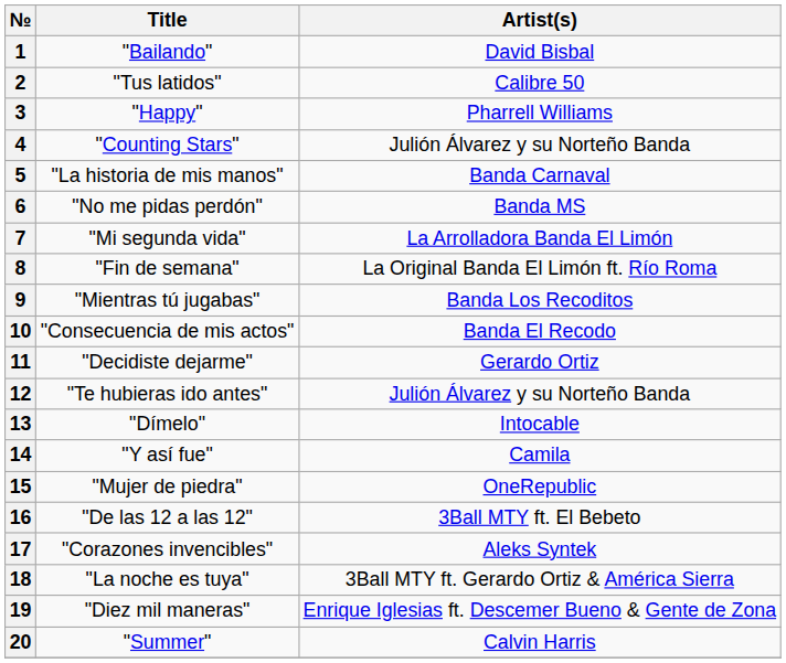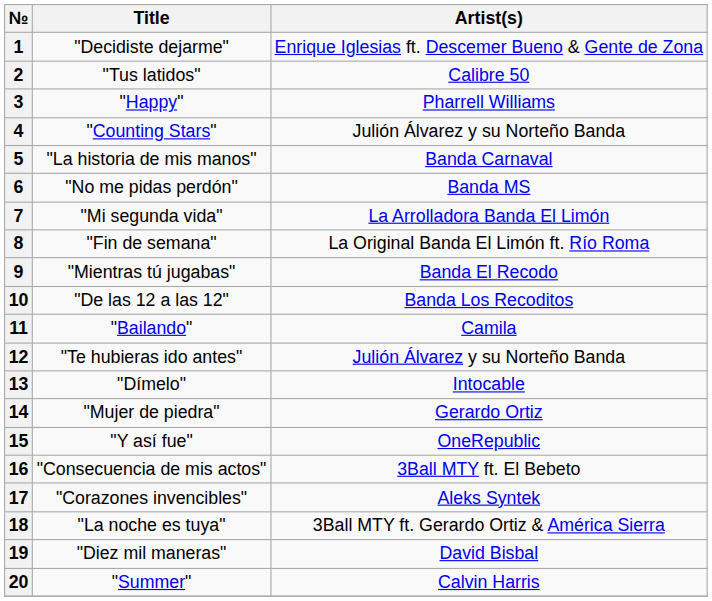 <table class="wikitable sortable" style="text-align: center">
 <tr>
 <th scope="col">№</th>
 <th scope="col">Title</th>
 <th scope="col">Artist(s)</th>
 </tr>
 <tr>
 <th scope="row">1</th>
-<td>"<a href='#'>Bailando</a>"</td>
-<td><a href='#'>David Bisbal</a></td>
+<td>"Decidiste dejarme"</td>
+<td><a href='#'>Enrique Iglesias</a> ft. <a href='#'>Descemer Bueno</a> & <a href='#'>Gente de Zona</a></td>
 </tr>
 <tr>
 <th scope="row">2</th>
 <td>"Tus latidos"</td>
 <td><a href='#'>Calibre 50</a></td>
 </tr>
 <tr>
 <th scope="row">3</th>
 <td>"<a href='#'>Happy</a>"</td>
 <td><a href='#'>Pharrell Williams</a></td>
 </tr>
 <tr>
 <th scope="row">4</th>
 <td>"<a href='#'>Counting Stars</a>"</td>
 <td>Julión Álvarez y su Norteño Banda</td>
 </tr>
 <tr>
 <th scope="row">5</th>
 <td>"La historia de mis manos"</td>
 <td><a href='#'>Banda Carnaval</a></td>
 </tr>
 <tr>
 <th scope="row">6</th>
 <td>"No me pidas perdón"</td>
 <td><a href='#'>Banda MS</a></td>
 </tr>
 <tr>
 <th scope="row">7</th>
 <td>"Mi segunda vida"</td>
 <td><a href='#'>La Arrolladora Banda El Limón</a></td>
 </tr>
 <tr>
 <th scope="row">8</th>
 <td>"Fin de semana"</td>
 <td>La Original Banda El Limón ft. <a href='#'>Río Roma</a></td>
 </tr>
 <tr>
 <th scope="row">9</th>
 <td>"Mientras tú jugabas"</td>
+<td><a href='#'>Banda El Recodo</a></td>
+</tr>
+<tr>
+<th scope="row">10</th>
+<td>"De las 12 a las 12"</td>
 <td><a href='#'>Banda Los Recoditos</a></td>
 </tr>
 <tr>
-<th scope="row">10</th>
-<td>"Consecuencia de mis actos"</td>
-<td><a href='#'>Banda El Recodo</a></td>
-</tr>
-<tr>
 <th scope="row">11</th>
-<td>"Decidiste dejarme"</td>
-<td><a href='#'>Gerardo Ortiz</a></td>
+<td>"<a href='#'>Bailando</a>"</td>
+<td><a href='#'>Camila</a></td>
 </tr>
 <tr>
 <th scope="row">12</th>
 <td>"Te hubieras ido antes"</td>
 <td><a href='#'>Julión Álvarez</a> y su Norteño Banda</td>
 </tr>
 <tr>
 <th scope="row">13</th>
 <td>"Dímelo"</td>
 <td><a href='#'>Intocable</a></td>
 </tr>
 <tr>
 <th scope="row">14</th>
-<td>"Y así fue"</td>
-<td><a href='#'>Camila</a></td>
+<td>"Mujer de piedra"</td>
+<td><a href='#'>Gerardo Ortiz</a></td>
 </tr>
 <tr>
 <th scope="row">15</th>
-<td>"Mujer de piedra"</td>
+<td>"Y así fue"</td>
 <td><a href='#'>OneRepublic</a></td>
 </tr>
 <tr>
 <th scope="row">16</th>
-<td>"De las 12 a las 12"</td>
+<td>"Consecuencia de mis actos"</td>
 <td><a href='#'>3Ball MTY</a> ft. El Bebeto</td>
 </tr>
 <tr>
 <th scope="row">17</th>
 <td>"Corazones invencibles"</td>
 <td><a href='#'>Aleks Syntek</a></td>
 </tr>
 <tr>
 <th scope="row">18</th>
 <td>"La noche es tuya"</td>
 <td>3Ball MTY ft. Gerardo Ortiz & <a href='#'>América Sierra</a></td>
 </tr>
 <tr>
 <th scope="row">19</th>
 <td>"Diez mil maneras"</td>
-<td><a href='#'>Enrique Iglesias</a> ft. <a href='#'>Descemer Bueno</a> & <a href='#'>Gente de Zona</a></td>
+<td><a href='#'>David Bisbal</a></td>
 </tr>
 <tr>
 <th scope="row">20</th>
 <td>"<a href='#'>Summer</a>"</td>
 <td><a href='#'>Calvin Harris</a></td>
 </tr>
 <tr>
 </tr>
 </table>
